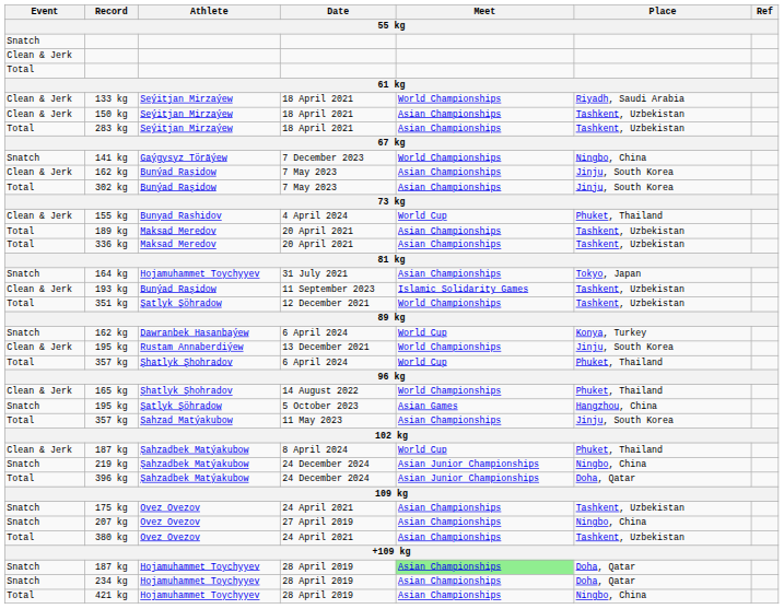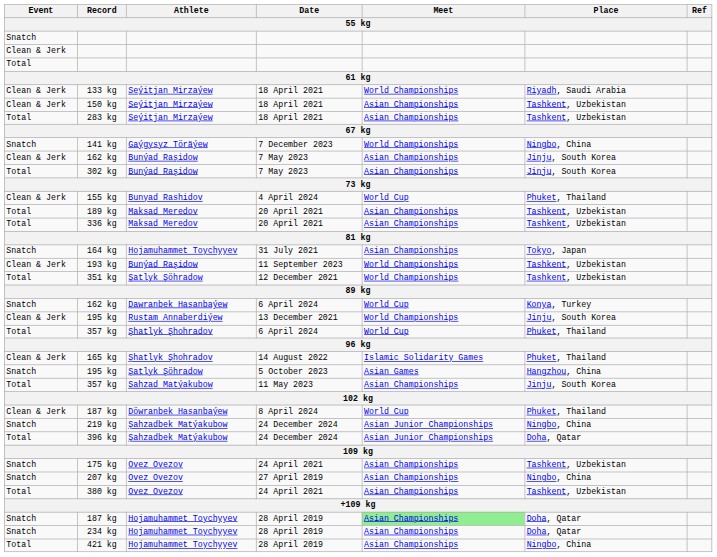 <table class="wikitable" style="font-size:95%;">
 <tr>
 <th width=9%>Event</th>
 <th width=6%>Record</th>
 <th width=16%>Athlete</th>
 <th width=13%>Date</th>
 <th width=20%>Meet</th>
 <th width=20%>Place</th>
 <th width=3%>Ref</th>
 </tr>
 <tr bgcolor="#DDDDDD">
 <th colspan="7">55 kg</th>
 </tr>
 <tr>
 <td>Snatch</td>
 <td align="center"></td>
 <td></td>
 <td></td>
 <td></td>
 <td></td>
 <td></td>
 </tr>
 <tr>
 <td>Clean & Jerk</td>
 <td align="center"></td>
 <td></td>
 <td></td>
 <td></td>
 <td></td>
 <td></td>
 </tr>
 <tr>
 <td>Total</td>
 <td align="center"></td>
 <td></td>
 <td></td>
 <td></td>
 <td></td>
 <td></td>
 </tr>
 <tr bgcolor="#DDDDDD">
 <th colspan="7">61 kg</th>
 </tr>
 <tr>
 <td>Clean & Jerk</td>
 <td align="center">133 kg</td>
 <td><a href='#'>Seýitjan Mirzaýew</a></td>
 <td>18 April 2021</td>
 <td><a href='#'>World Championships</a></td>
 <td><a href='#'>Riyadh</a>, Saudi Arabia</td>
 <td></td>
 </tr>
 <tr>
 <td>Clean & Jerk</td>
 <td align="center">150 kg</td>
 <td><a href='#'>Seýitjan Mirzaýew</a></td>
 <td>18 April 2021</td>
 <td><a href='#'>Asian Championships</a></td>
 <td><a href='#'>Tashkent</a>, Uzbekistan</td>
 <td></td>
 </tr>
 <tr>
 <td>Total</td>
 <td align="center">283 kg</td>
 <td><a href='#'>Seýitjan Mirzaýew</a></td>
 <td>18 April 2021</td>
 <td><a href='#'>Asian Championships</a></td>
 <td><a href='#'>Tashkent</a>, Uzbekistan</td>
 <td></td>
 </tr>
 <tr bgcolor="#DDDDDD">
 <th colspan="7">67 kg</th>
 </tr>
 <tr>
 <td>Snatch</td>
 <td align="center">141 kg</td>
 <td><a href='#'>Gaýgysyz Töräýew</a></td>
 <td>7 December 2023</td>
 <td><a href='#'>World Championships</a></td>
 <td><a href='#'>Ningbo</a>, China</td>
 <td></td>
 </tr>
 <tr>
 <td>Clean & Jerk</td>
 <td align="center">162 kg</td>
 <td><a href='#'>Bunýad Raşidow</a></td>
 <td>7 May 2023</td>
 <td><a href='#'>Asian Championships</a></td>
 <td><a href='#'>Jinju</a>, South Korea</td>
 <td></td>
 </tr>
 <tr>
 <td>Total</td>
 <td align="center">302 kg</td>
 <td><a href='#'>Bunýad Raşidow</a></td>
 <td>7 May 2023</td>
 <td><a href='#'>Asian Championships</a></td>
 <td><a href='#'>Jinju</a>, South Korea</td>
 <td></td>
 </tr>
 <tr bgcolor="#DDDDDD">
 <th colspan="7">73 kg</th>
 </tr>
 <tr>
 <td>Clean & Jerk</td>
 <td align="center">155 kg</td>
 <td><a href='#'>Bunyad Rashidov</a></td>
 <td>4 April 2024</td>
 <td><a href='#'>World Cup</a></td>
 <td><a href='#'>Phuket</a>, Thailand</td>
 <td></td>
 </tr>
 <tr>
 <td>Total</td>
 <td align="center">189 kg</td>
 <td><a href='#'>Maksad Meredov</a></td>
 <td>20 April 2021</td>
 <td><a href='#'>Asian Championships</a></td>
 <td><a href='#'>Tashkent</a>, Uzbekistan</td>
 <td></td>
 </tr>
 <tr>
 <td>Total</td>
 <td align="center">336 kg</td>
 <td><a href='#'>Maksad Meredov</a></td>
 <td>20 April 2021</td>
 <td><a href='#'>Asian Championships</a></td>
 <td><a href='#'>Tashkent</a>, Uzbekistan</td>
 <td></td>
 </tr>
 <tr bgcolor="#DDDDDD">
 <th colspan="7">81 kg</th>
 </tr>
 <tr>
 <td>Snatch</td>
 <td align="center">164 kg</td>
 <td><a href='#'>Hojamuhammet Toychyyev</a></td>
 <td>31 July 2021</td>
 <td><a href='#'>Asian Championships</a></td>
 <td><a href='#'>Tokyo</a>, Japan</td>
 <td></td>
 </tr>
 <tr>
 <td>Clean & Jerk</td>
 <td align="center">193 kg</td>
 <td><a href='#'>Bunýad Raşidow</a></td>
 <td>11 September 2023</td>
-<td><a href='#'>Islamic Solidarity Games</a></td>
+<td><a href='#'>World Championships</a></td>
 <td><a href='#'>Tashkent</a>, Uzbekistan</td>
 <td></td>
 </tr>
 <tr>
 <td>Total</td>
 <td align="center">351 kg</td>
 <td><a href='#'>Şatlyk Şöhradow</a></td>
 <td>12 December 2021</td>
 <td><a href='#'>World Championships</a></td>
 <td><a href='#'>Tashkent</a>, Uzbekistan</td>
 <td></td>
 </tr>
 <tr bgcolor="#DDDDDD">
 <th colspan="7">89 kg</th>
 </tr>
 <tr>
 <td>Snatch</td>
 <td align="center">162 kg</td>
 <td><a href='#'>Dawranbek Hasanbaýew</a></td>
 <td>6 April 2024</td>
 <td><a href='#'>World Cup</a></td>
 <td><a href='#'>Konya</a>, Turkey</td>
 <td></td>
 </tr>
 <tr>
 <td>Clean & Jerk</td>
 <td align="center">195 kg</td>
 <td><a href='#'>Rustam Annaberdiýew</a></td>
 <td>13 December 2021</td>
 <td><a href='#'>World Championships</a></td>
 <td><a href='#'>Jinju</a>, South Korea</td>
 <td></td>
 </tr>
 <tr>
 <td>Total</td>
 <td align="center">357 kg</td>
 <td><a href='#'>Şhatlyk Şhohradov</a></td>
 <td>6 April 2024</td>
 <td><a href='#'>World Cup</a></td>
 <td><a href='#'>Phuket</a>, Thailand</td>
 <td></td>
 </tr>
 <tr bgcolor="#DDDDDD">
 <th colspan="7">96 kg</th>
 </tr>
 <tr>
 <td>Clean & Jerk</td>
 <td align="center">165 kg</td>
 <td><a href='#'>Şhatlyk Şhohradov</a></td>
 <td>14 August 2022</td>
-<td><a href='#'>World Championships</a></td>
+<td><a href='#'>Islamic Solidarity Games</a></td>
 <td><a href='#'>Phuket</a>, Thailand</td>
 <td></td>
 </tr>
 <tr>
 <td>Snatch</td>
 <td align="center">195 kg</td>
 <td><a href='#'>Şatlyk Şöhradow</a></td>
 <td>5 October 2023</td>
 <td><a href='#'>Asian Games</a></td>
 <td><a href='#'>Hangzhou</a>, China</td>
 <td></td>
 </tr>
 <tr>
 <td>Total</td>
 <td align="center">357 kg</td>
 <td><a href='#'>Şahzad Matýakubow</a></td>
 <td>11 May 2023</td>
 <td><a href='#'>Asian Championships</a></td>
 <td><a href='#'>Jinju</a>, South Korea</td>
 <td></td>
 </tr>
 <tr bgcolor="#DDDDDD">
 <th colspan="7">102 kg</th>
 </tr>
 <tr>
 <td>Clean & Jerk</td>
 <td align="center">187 kg</td>
-<td><a href='#'>Şahzadbek Matýakubow</a></td>
+<td><a href='#'>Döwranbek Hasanbaýew</a></td>
 <td>8 April 2024</td>
 <td><a href='#'>World Cup</a></td>
 <td><a href='#'>Phuket</a>, Thailand</td>
 <td></td>
 </tr>
 <tr>
 <td>Snatch</td>
 <td align="center">219 kg</td>
 <td><a href='#'>Şahzadbek Matýakubow</a></td>
 <td>24 December 2024</td>
 <td><a href='#'>Asian Junior Championships</a></td>
 <td><a href='#'>Ningbo</a>, China</td>
 <td></td>
 </tr>
 <tr>
 <td>Total</td>
 <td align="center">396 kg</td>
 <td><a href='#'>Şahzadbek Matýakubow</a></td>
 <td>24 December 2024</td>
 <td><a href='#'>Asian Junior Championships</a></td>
 <td><a href='#'>Doha</a>, Qatar</td>
 <td></td>
 </tr>
 <tr bgcolor="#DDDDDD">
 <th colspan="7">109 kg</th>
 </tr>
 <tr>
 <td>Snatch</td>
 <td align="center">175 kg</td>
 <td><a href='#'>Ovez Ovezov</a></td>
 <td>24 April 2021</td>
 <td><a href='#'>Asian Championships</a></td>
 <td><a href='#'>Tashkent</a>, Uzbekistan</td>
 <td></td>
 </tr>
 <tr>
 <td>Snatch</td>
 <td align="center">207 kg</td>
 <td><a href='#'>Ovez Ovezov</a></td>
 <td>27 April 2019</td>
 <td><a href='#'>Asian Championships</a></td>
 <td><a href='#'>Ningbo</a>, China</td>
 <td></td>
 </tr>
 <tr>
 <td>Total</td>
 <td align="center">380 kg</td>
 <td><a href='#'>Ovez Ovezov</a></td>
 <td>24 April 2021</td>
 <td><a href='#'>Asian Championships</a></td>
 <td><a href='#'>Tashkent</a>, Uzbekistan</td>
 <td></td>
 </tr>
 <tr bgcolor="#DDDDDD">
 <th colspan="7">+109 kg</th>
 </tr>
 <tr>
 <td>Snatch</td>
 <td align="center">187 kg</td>
 <td><a href='#'>Hojamuhammet Toychyyev</a></td>
 <td>28 April 2019</td>
 <td style="background: lightgreen;"><a href='#'>Asian Championships</a></td>
 <td><a href='#'>Doha</a>, Qatar</td>
 <td></td>
 </tr>
 <tr>
 <td>Snatch</td>
 <td align="center">234 kg</td>
 <td><a href='#'>Hojamuhammet Toychyyev</a></td>
 <td>28 April 2019</td>
 <td><a href='#'>Asian Championships</a></td>
 <td><a href='#'>Doha</a>, Qatar</td>
 <td></td>
 </tr>
 <tr>
 <td>Total</td>
 <td align="center">421 kg</td>
 <td><a href='#'>Hojamuhammet Toychyyev</a></td>
 <td>28 April 2019</td>
 <td><a href='#'>Asian Championships</a></td>
 <td><a href='#'>Ningbo</a>, China</td>
 <td></td>
 </tr>
 </table>
